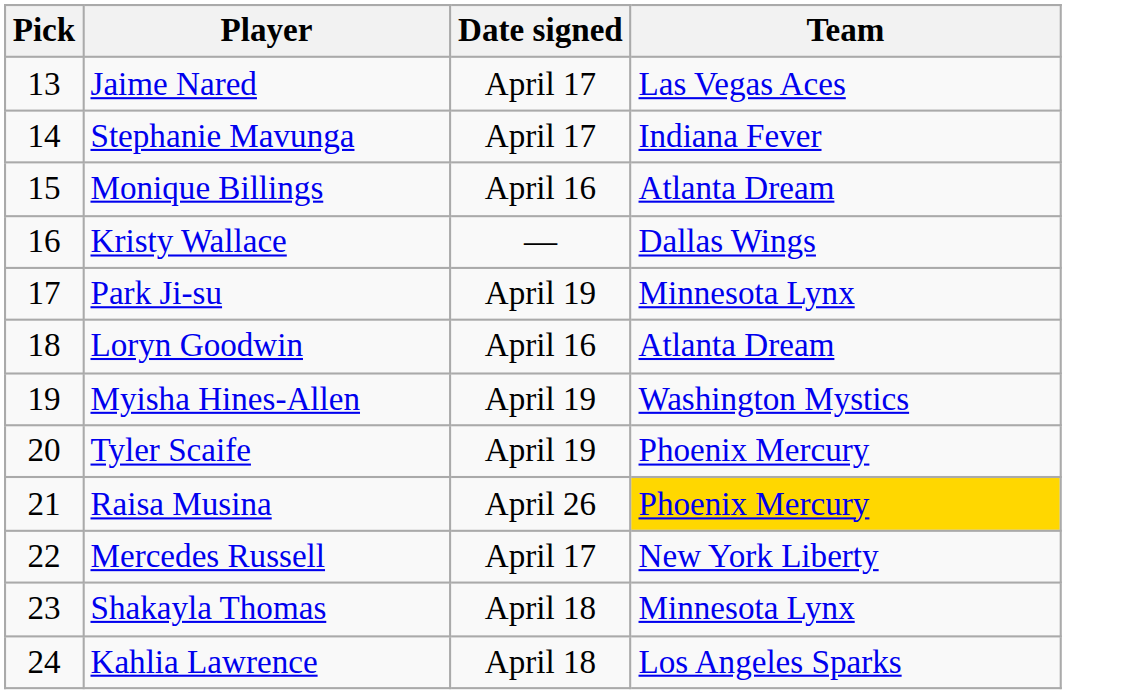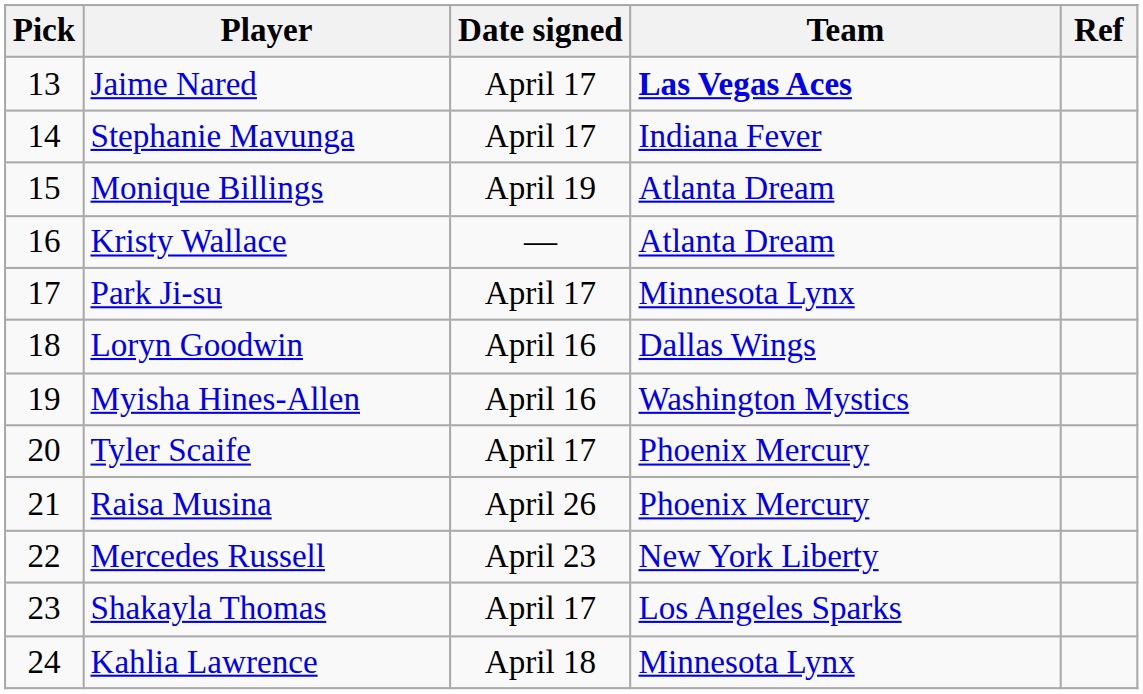 <table class="wikitable sortable" style="text-align:left">
 <tr>
 <th style="width:30px">Pick</th>
 <th style="width:170px">Player</th>
 <th style="width:80px">Date signed</th>
 <th style="width:200px">Team</th>
+<th class="unsortable" style="width:30px">Ref</th>
 </tr>
 <tr>
 <td align=center>13</td>
 <td> <a href='#'>Jaime Nared</a></td>
 <td align=center>April 17</td>
-<td><a href='#'>Las Vegas Aces</a></td>
+<td><strong><a href='#'>Las Vegas Aces</a></strong></td>
+<td align=center></td>
 </tr>
 <tr>
 <td align=center>14</td>
 <td> <a href='#'>Stephanie Mavunga</a></td>
 <td align=center>April 17</td>
 <td><a href='#'>Indiana Fever</a></td>
+<td align=center></td>
 </tr>
 <tr>
 <td align=center>15</td>
 <td> <a href='#'>Monique Billings</a></td>
-<td align=center>April 16</td>
+<td align=center>April 19</td>
 <td><a href='#'>Atlanta Dream</a></td>
+<td align=center></td>
 </tr>
 <tr>
 <td align=center>16</td>
 <td> <a href='#'>Kristy Wallace</a></td>
 <td align=center>—</td>
-<td><a href='#'>Dallas Wings</a></td>
+<td><a href='#'>Atlanta Dream</a></td>
+<td align=center></td>
 </tr>
 <tr>
 <td align=center>17</td>
 <td> <a href='#'>Park Ji-su</a></td>
-<td align=center>April 19</td>
+<td align=center>April 17</td>
 <td><a href='#'>Minnesota Lynx</a></td>
+<td align=center></td>
 </tr>
 <tr>
 <td align=center>18</td>
 <td> <a href='#'>Loryn Goodwin</a></td>
 <td align=center>April 16</td>
-<td><a href='#'>Atlanta Dream</a></td>
+<td><a href='#'>Dallas Wings</a></td>
+<td align=center></td>
 </tr>
 <tr>
 <td align=center>19</td>
 <td> <a href='#'>Myisha Hines-Allen</a></td>
-<td align=center>April 19</td>
+<td align=center>April 16</td>
 <td><a href='#'>Washington Mystics</a></td>
+<td align=center></td>
 </tr>
 <tr>
 <td align=center>20</td>
 <td> <a href='#'>Tyler Scaife</a></td>
-<td align=center>April 19</td>
+<td align=center>April 17</td>
 <td><a href='#'>Phoenix Mercury</a></td>
+<td align=center></td>
 </tr>
 <tr>
 <td align=center>21</td>
 <td> <a href='#'>Raisa Musina</a></td>
 <td align=center>April 26</td>
-<td style="background: gold;"><a href='#'>Phoenix Mercury</a></td>
+<td><a href='#'>Phoenix Mercury</a></td>
+<td align=center></td>
 </tr>
 <tr>
 <td align=center>22</td>
 <td> <a href='#'>Mercedes Russell</a></td>
-<td align=center>April 17</td>
+<td align=center>April 23</td>
 <td><a href='#'>New York Liberty</a></td>
+<td align=center></td>
 </tr>
 <tr>
 <td align=center>23</td>
 <td> <a href='#'>Shakayla Thomas</a></td>
-<td align=center>April 18</td>
-<td><a href='#'>Minnesota Lynx</a></td>
+<td align=center>April 17</td>
+<td><a href='#'>Los Angeles Sparks</a></td>
+<td align=center></td>
 </tr>
 <tr>
 <td align=center>24</td>
 <td> <a href='#'>Kahlia Lawrence</a></td>
 <td align=center>April 18</td>
-<td><a href='#'>Los Angeles Sparks</a></td>
+<td><a href='#'>Minnesota Lynx</a></td>
+<td align=center></td>
 </tr>
 </table>
